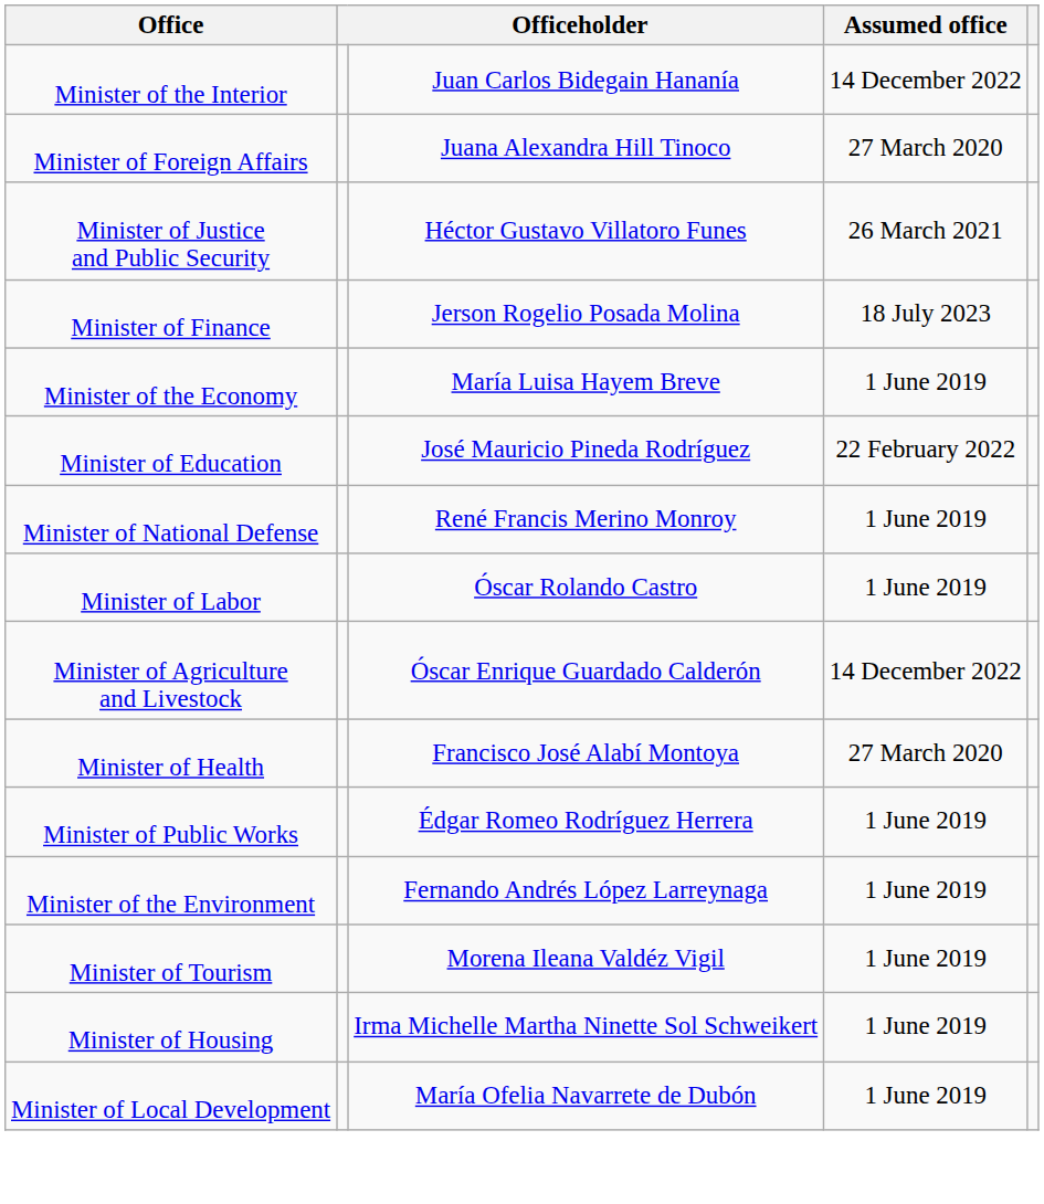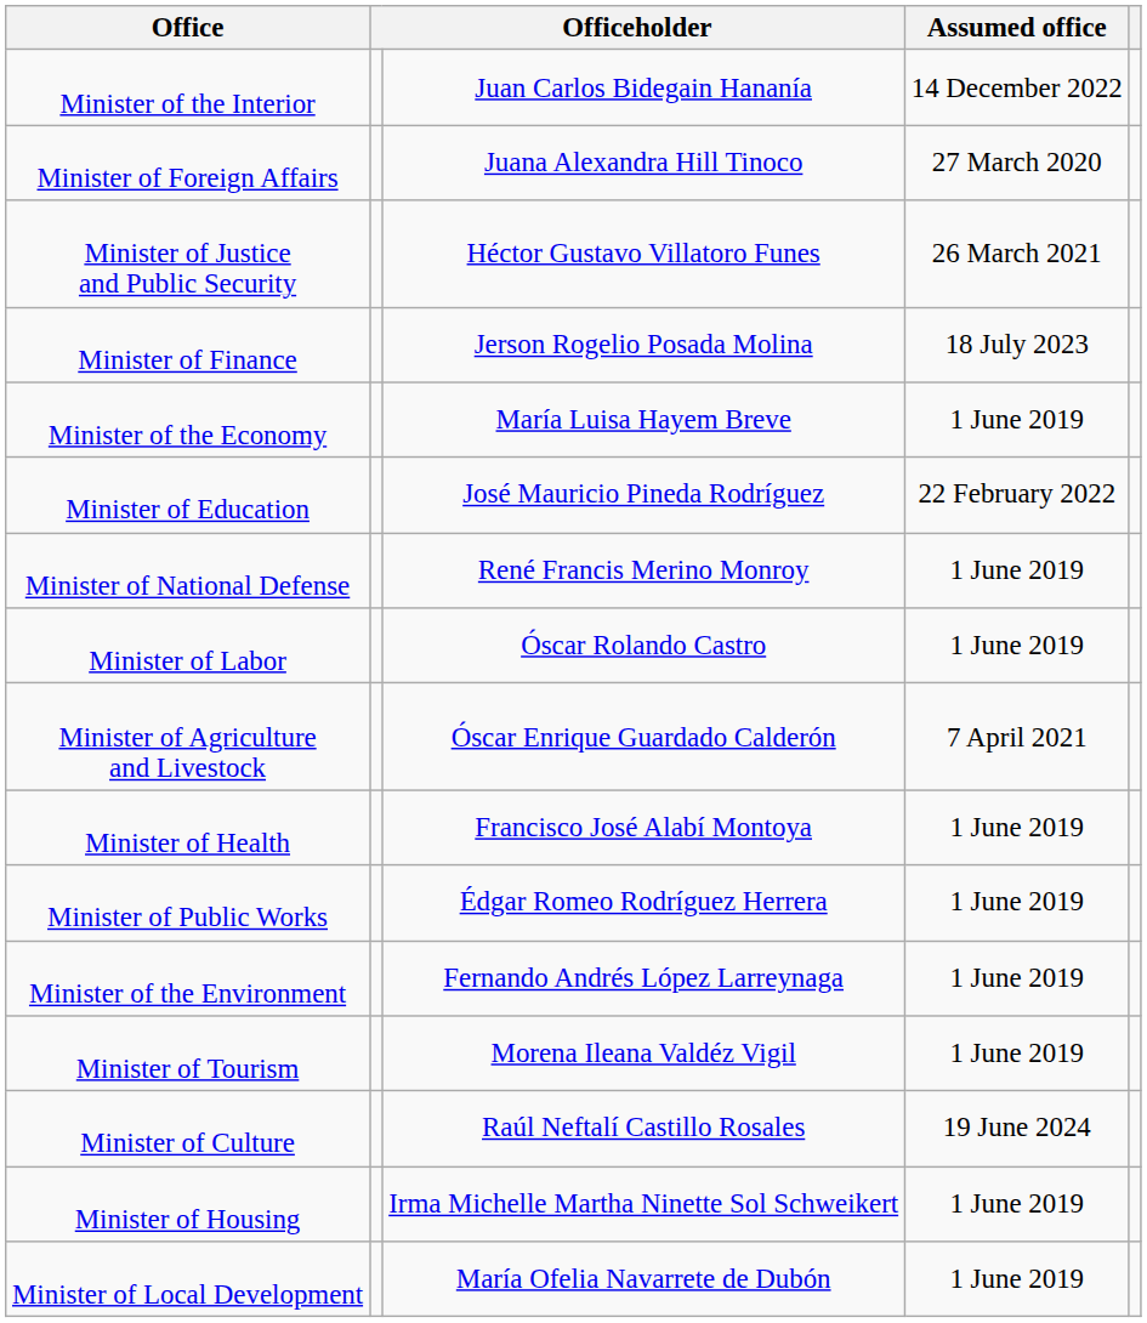 <table class="wikitable" style="text-align:center">
 <tr>
 <th>Office</th>
 <th colspan="2">Officeholder</th>
 <th>Assumed office</th>
 <th></th>
 </tr>
 <tr>
 <td><br><a href='#'>Minister of the Interior</a></td>
 <td></td>
 <td><a href='#'>Juan Carlos Bidegain Hananía</a></td>
 <td>14 December 2022</td>
 <td></td>
 </tr>
 <tr>
 <td><br><a href='#'>Minister of Foreign Affairs</a></td>
 <td></td>
 <td><a href='#'>Juana Alexandra Hill Tinoco</a></td>
 <td>27 March 2020</td>
 <td></td>
 </tr>
 <tr>
 <td><br><a href='#'>Minister of Justice<br>and Public Security</a></td>
 <td></td>
 <td><a href='#'>Héctor Gustavo Villatoro Funes</a></td>
 <td>26 March 2021</td>
 <td></td>
 </tr>
 <tr>
 <td><br><a href='#'>Minister of Finance</a></td>
 <td></td>
 <td><a href='#'>Jerson Rogelio Posada Molina</a></td>
 <td>18 July 2023</td>
 <td></td>
 </tr>
 <tr>
 <td><br><a href='#'>Minister of the Economy</a></td>
 <td></td>
 <td><a href='#'>María Luisa Hayem Breve</a></td>
 <td>1 June 2019</td>
 <td></td>
 </tr>
 <tr>
 <td><br><a href='#'>Minister of Education</a></td>
 <td></td>
 <td><a href='#'>José Mauricio Pineda Rodríguez</a></td>
 <td>22 February 2022</td>
 <td></td>
 </tr>
 <tr>
 <td><br><a href='#'>Minister of National Defense</a></td>
 <td></td>
 <td><a href='#'>René Francis Merino Monroy</a></td>
 <td>1 June 2019</td>
 <td></td>
 </tr>
 <tr>
 <td><br><a href='#'>Minister of Labor</a></td>
 <td></td>
 <td><a href='#'>Óscar Rolando Castro</a></td>
 <td>1 June 2019</td>
 <td></td>
 </tr>
 <tr>
 <td><br><a href='#'>Minister of Agriculture<br>and Livestock</a></td>
 <td></td>
 <td><a href='#'>Óscar Enrique Guardado Calderón</a></td>
-<td>14 December 2022</td>
+<td>7 April 2021</td>
 <td></td>
 </tr>
 <tr>
 <td><br><a href='#'>Minister of Health</a></td>
 <td></td>
 <td><a href='#'>Francisco José Alabí Montoya</a></td>
-<td>27 March 2020</td>
+<td>1 June 2019</td>
 <td></td>
 </tr>
 <tr>
 <td><br><a href='#'>Minister of Public Works</a></td>
 <td></td>
 <td><a href='#'>Édgar Romeo Rodríguez Herrera</a></td>
 <td>1 June 2019</td>
 <td></td>
 </tr>
 <tr>
 <td><br><a href='#'>Minister of the Environment</a></td>
 <td></td>
 <td><a href='#'>Fernando Andrés López Larreynaga</a></td>
 <td>1 June 2019</td>
 <td></td>
 </tr>
 <tr>
 <td><br><a href='#'>Minister of Tourism</a></td>
 <td></td>
 <td><a href='#'>Morena Ileana Valdéz Vigil</a></td>
 <td>1 June 2019</td>
 <td></td>
 </tr>
 <tr>
+<td><br><a href='#'>Minister of Culture</a></td>
+<td></td>
+<td><a href='#'>Raúl Neftalí Castillo Rosales</a></td>
+<td>19 June 2024</td>
+<td></td>
+</tr>
+<tr>
 <td><br><a href='#'>Minister of Housing</a></td>
 <td></td>
 <td><a href='#'>Irma Michelle Martha Ninette Sol Schweikert</a></td>
 <td>1 June 2019</td>
 <td></td>
 </tr>
 <tr>
 <td><br><a href='#'>Minister of Local Development</a></td>
 <td></td>
 <td><a href='#'>María Ofelia Navarrete de Dubón</a></td>
 <td>1 June 2019</td>
 <td></td>
 </tr>
 </table>
